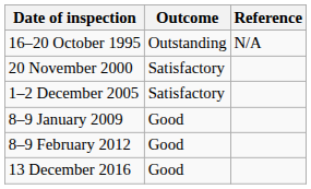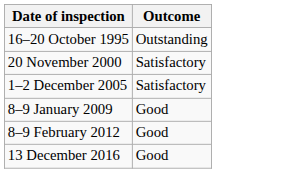 <table class="wikitable">
 <tr>
 <th>Date of inspection</th>
 <th>Outcome</th>
-<th>Reference</th>
 </tr>
 <tr>
 <td>16–20 October 1995</td>
 <td>Outstanding</td>
-<td>N/A</td>
 </tr>
 <tr>
 <td>20 November 2000</td>
 <td>Satisfactory</td>
-<td></td>
 </tr>
 <tr>
 <td>1–2 December 2005</td>
 <td>Satisfactory</td>
-<td></td>
 </tr>
 <tr>
 <td>8–9 January 2009</td>
 <td>Good</td>
-<td></td>
 </tr>
 <tr>
 <td>8–9 February 2012</td>
 <td>Good</td>
-<td></td>
 </tr>
 <tr>
 <td>13 December 2016</td>
 <td>Good</td>
-<td></td>
 </tr>
 </table>
